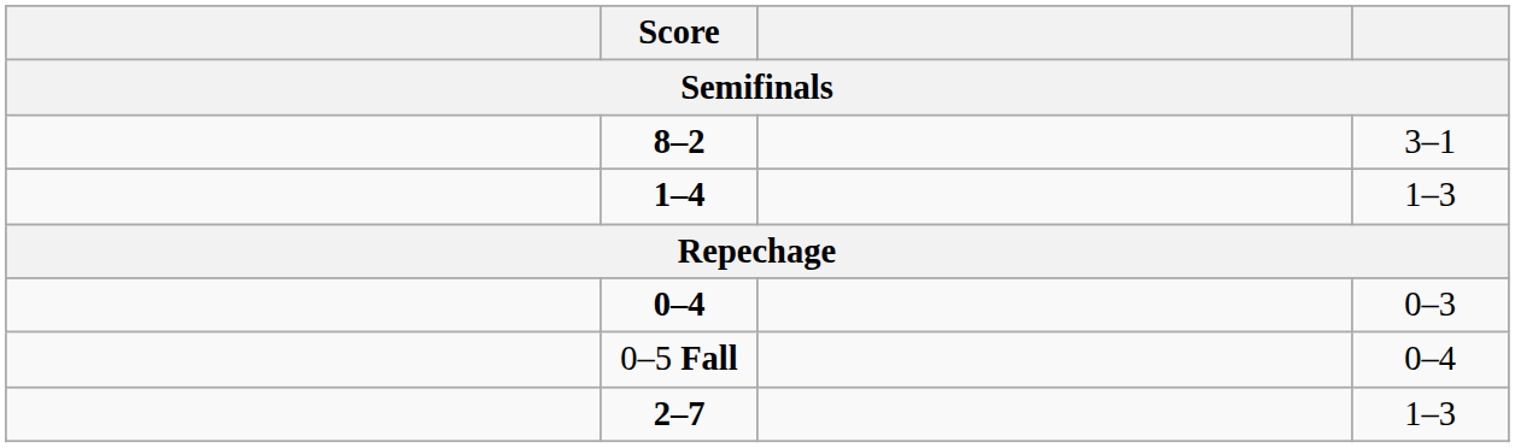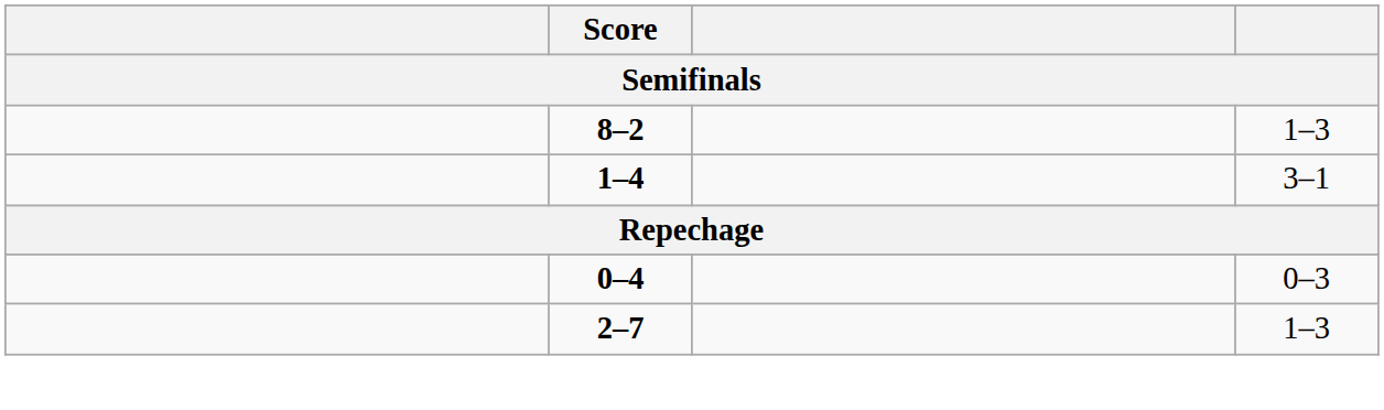 <table class="wikitable" style="text-align: left; ">
 <tr>
 <th align="right" width="270"></th>
 <th width="65">Score</th>
 <th align="left" width="270"></th>
 <th width="65"></th>
 </tr>
 <tr>
 <th colspan=4>Semifinals</th>
 </tr>
 <tr>
 <td><strong></strong></td>
 <td align="center"><strong>8–2</strong></td>
 <td></td>
-<td align=center>3–1 <strong></strong></td>
+<td align=center>1–3 <strong></strong></td>
 </tr>
 <tr>
 <td></td>
 <td align="center"><strong>1–4</strong></td>
 <td><strong></strong></td>
-<td align=center>1–3 <strong></strong></td>
+<td align=center>3–1 <strong></strong></td>
 </tr>
 <tr>
 <th colspan=4>Repechage</th>
 </tr>
 <tr>
 <td></td>
 <td align="center"><strong>0–4</strong></td>
 <td><strong></strong></td>
 <td align=center>0–3 <strong></strong></td>
 </tr>
 <tr>
 <td></td>
-<td align="center">0–5 <strong>Fall</strong></td>
-<td><strong></strong></td>
-<td align=center>0–4 <strong></strong></td>
-</tr>
-<tr>
-<td></td>
 <td align="center"><strong>2–7</strong></td>
 <td><strong></strong></td>
 <td align=center>1–3 <strong></strong></td>
 </tr>
 </table>
